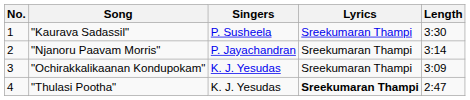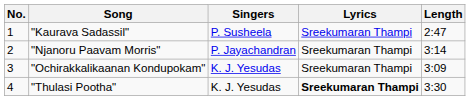 <table class="wikitable" style="font-size:95%;">
 <tr>
 <th>No.</th>
 <th>Song</th>
 <th>Singers</th>
 <th>Lyrics</th>
 <th>Length</th>
 </tr>
 <tr>
 <td>1</td>
 <td>"Kaurava Sadassil"</td>
 <td><a href='#'>P. Susheela</a></td>
 <td><a href='#'>Sreekumaran Thampi</a></td>
-<td>3:30</td>
+<td>2:47</td>
 </tr>
 <tr>
 <td>2</td>
 <td>"Njanoru Paavam Morris"</td>
 <td><a href='#'>P. Jayachandran</a></td>
 <td>Sreekumaran Thampi</td>
 <td>3:14</td>
 </tr>
 <tr>
 <td>3</td>
 <td>"Ochirakkalikaanan Kondupokam"</td>
 <td><a href='#'>K. J. Yesudas</a></td>
 <td>Sreekumaran Thampi</td>
 <td>3:09</td>
 </tr>
 <tr>
 <td>4</td>
 <td>"Thulasi Pootha"</td>
 <td>K. J. Yesudas</td>
 <td><strong>Sreekumaran Thampi</strong></td>
-<td>2:47</td>
+<td>3:30</td>
 </tr>
 </table>
